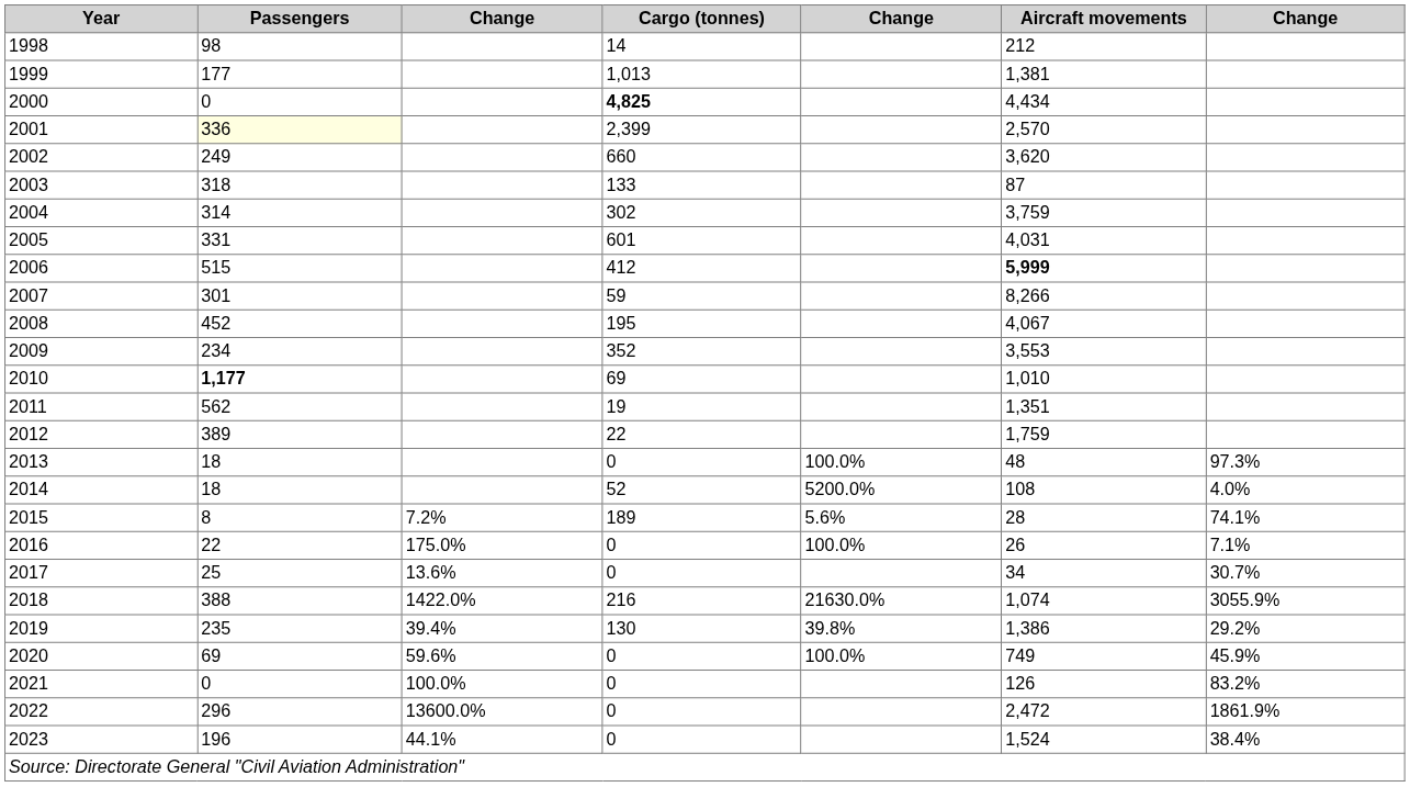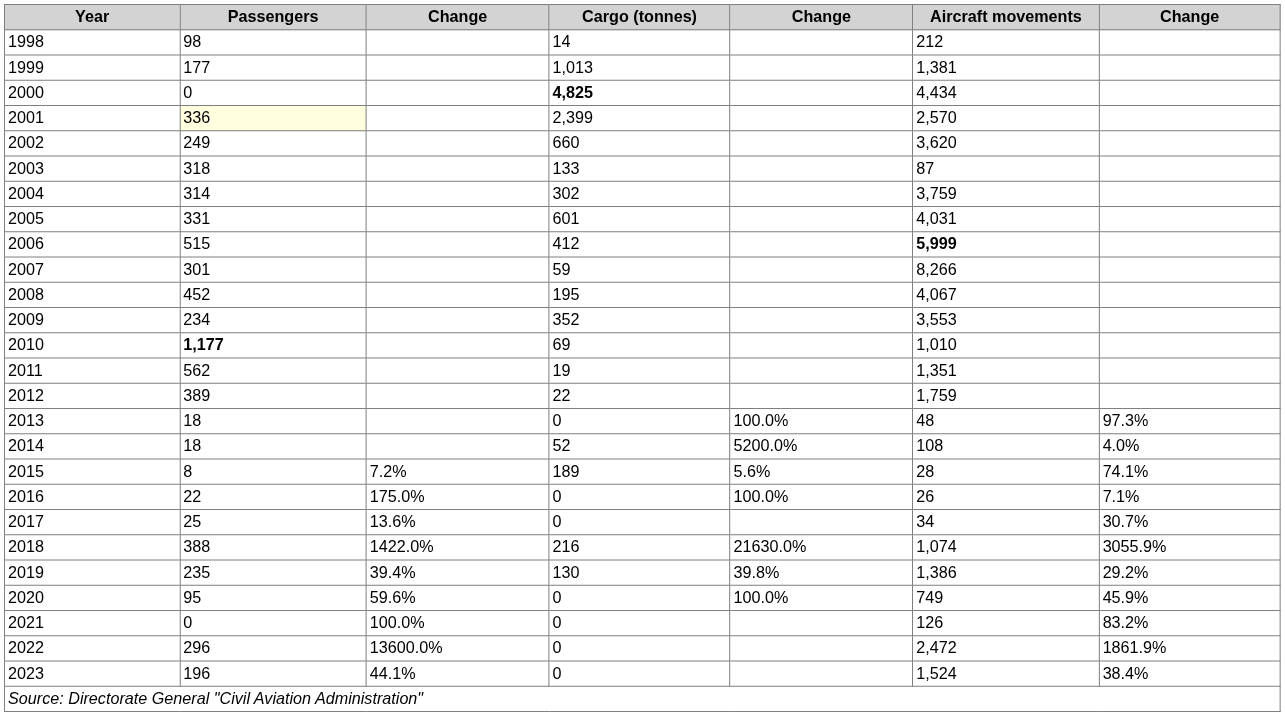 <table class="toccolours sortable" border="1" cellpadding="3" style="border-collapse:collapse">
 <tr style="background:lightgrey;">
 <th style="width:200px;">Year</th>
 <th style="width:200px;">Passengers</th>
 <th style="width:200px;">Change</th>
 <th style="width:200px;">Cargo (tonnes)</th>
 <th style="width:200px;">Change</th>
 <th style="width:200px;">Aircraft movements</th>
 <th style="width:200px;">Change</th>
 </tr>
 <tr>
 <td>1998</td>
 <td>98</td>
 <td></td>
 <td>14</td>
 <td></td>
 <td>212</td>
 <td></td>
 </tr>
 <tr>
 <td>1999</td>
 <td>177</td>
 <td></td>
 <td>1,013</td>
 <td></td>
 <td>1,381</td>
 <td></td>
 </tr>
 <tr>
 <td>2000</td>
 <td>0</td>
 <td></td>
 <td><strong>4,825</strong></td>
 <td></td>
 <td>4,434</td>
 <td></td>
 </tr>
 <tr>
 <td>2001</td>
 <td style="background: lightyellow;">336</td>
 <td></td>
 <td>2,399</td>
 <td></td>
 <td>2,570</td>
 <td></td>
 </tr>
 <tr>
 <td>2002</td>
 <td>249</td>
 <td></td>
 <td>660</td>
 <td></td>
 <td>3,620</td>
 <td></td>
 </tr>
 <tr>
 <td>2003</td>
 <td>318</td>
 <td></td>
 <td>133</td>
 <td></td>
 <td>87</td>
 <td></td>
 </tr>
 <tr>
 <td>2004</td>
 <td>314</td>
 <td></td>
 <td>302</td>
 <td></td>
 <td>3,759</td>
 <td></td>
 </tr>
 <tr>
 <td>2005</td>
 <td>331</td>
 <td></td>
 <td>601</td>
 <td></td>
 <td>4,031</td>
 <td></td>
 </tr>
 <tr>
 <td>2006</td>
 <td>515</td>
 <td></td>
 <td>412</td>
 <td></td>
 <td><strong>5,999</strong></td>
 <td></td>
 </tr>
 <tr>
 <td>2007</td>
 <td>301</td>
 <td></td>
 <td>59</td>
 <td></td>
 <td>8,266</td>
 <td></td>
 </tr>
 <tr>
 <td>2008</td>
 <td>452</td>
 <td></td>
 <td>195</td>
 <td></td>
 <td>4,067</td>
 <td></td>
 </tr>
 <tr>
 <td>2009</td>
 <td>234</td>
 <td></td>
 <td>352</td>
 <td></td>
 <td>3,553</td>
 <td></td>
 </tr>
 <tr>
 <td>2010</td>
 <td><strong>1,177</strong></td>
 <td></td>
 <td>69</td>
 <td></td>
 <td>1,010</td>
 <td></td>
 </tr>
 <tr>
 <td>2011</td>
 <td>562</td>
 <td></td>
 <td>19</td>
 <td></td>
 <td>1,351</td>
 <td></td>
 </tr>
 <tr>
 <td>2012</td>
 <td>389</td>
 <td></td>
 <td>22</td>
 <td></td>
 <td>1,759</td>
 <td></td>
 </tr>
 <tr>
 <td>2013</td>
 <td>18</td>
 <td></td>
 <td>0</td>
 <td>100.0%</td>
 <td>48</td>
 <td>97.3%</td>
 </tr>
 <tr>
 <td>2014</td>
 <td>18</td>
 <td></td>
 <td>52</td>
 <td>5200.0%</td>
 <td>108</td>
 <td>4.0%</td>
 </tr>
 <tr>
 <td>2015</td>
 <td>8</td>
 <td>7.2%</td>
 <td>189</td>
 <td>5.6%</td>
 <td>28</td>
 <td>74.1%</td>
 </tr>
 <tr>
 <td>2016</td>
 <td>22</td>
 <td>175.0%</td>
 <td>0</td>
 <td>100.0%</td>
 <td>26</td>
 <td>7.1%</td>
 </tr>
 <tr>
 <td>2017</td>
 <td>25</td>
 <td>13.6%</td>
 <td>0</td>
 <td></td>
 <td>34</td>
 <td>30.7%</td>
 </tr>
 <tr>
 <td>2018</td>
 <td>388</td>
 <td>1422.0%</td>
 <td>216</td>
 <td>21630.0%</td>
 <td>1,074</td>
 <td>3055.9%</td>
 </tr>
 <tr>
 <td>2019</td>
 <td>235</td>
 <td>39.4%</td>
 <td>130</td>
 <td>39.8%</td>
 <td>1,386</td>
 <td>29.2%</td>
 </tr>
 <tr>
 <td>2020</td>
-<td>69</td>
+<td>95</td>
 <td>59.6%</td>
 <td>0</td>
 <td>100.0%</td>
 <td>749</td>
 <td>45.9%</td>
 </tr>
 <tr>
 <td>2021</td>
 <td>0</td>
 <td>100.0%</td>
 <td>0</td>
 <td></td>
 <td>126</td>
 <td>83.2%</td>
 </tr>
 <tr>
 <td>2022</td>
 <td>296</td>
 <td>13600.0%</td>
 <td>0</td>
 <td></td>
 <td>2,472</td>
 <td>1861.9%</td>
 </tr>
 <tr>
 <td>2023</td>
 <td>196</td>
 <td>44.1%</td>
 <td>0</td>
 <td></td>
 <td>1,524</td>
 <td>38.4%</td>
 </tr>
 <tr>
 <td colspan="7" style="text-align:left;"><em>Source: Directorate General "Civil Aviation Administration"</em></td>
 </tr>
 </table>
